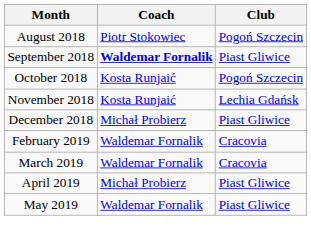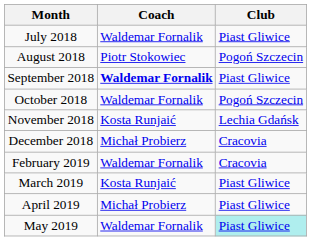 <table class="wikitable" style="text-align:center">
 <tr>
 <th>Month</th>
 <th>Coach</th>
 <th>Club</th>
+</tr>
+<tr>
+<td>July 2018</td>
+<td align="left"> <a href='#'>Waldemar Fornalik</a></td>
+<td align="left"><a href='#'>Piast Gliwice</a></td>
 </tr>
 <tr>
 <td>August 2018</td>
 <td align="left"> <a href='#'>Piotr Stokowiec</a></td>
 <td align="left"><a href='#'>Pogoń Szczecin</a></td>
 </tr>
 <tr>
 <td>September 2018</td>
 <td align="left"><strong> <a href='#'>Waldemar Fornalik</a></strong></td>
 <td align="left"><a href='#'>Piast Gliwice</a></td>
 </tr>
 <tr>
 <td>October 2018</td>
-<td align="left"> <a href='#'>Kosta Runjaić</a></td>
+<td align="left"> <a href='#'>Waldemar Fornalik</a></td>
 <td align="left"><a href='#'>Pogoń Szczecin</a></td>
 </tr>
 <tr>
 <td>November 2018</td>
 <td align="left"> <a href='#'>Kosta Runjaić</a></td>
 <td align="left"><a href='#'>Lechia Gdańsk</a></td>
 </tr>
 <tr>
 <td>December 2018</td>
 <td align="left"> <a href='#'>Michał Probierz</a></td>
-<td align="left"><a href='#'>Piast Gliwice</a></td>
+<td align="left"><a href='#'>Cracovia</a></td>
 </tr>
 <tr>
 <td>February 2019</td>
 <td align="left"> <a href='#'>Waldemar Fornalik</a></td>
 <td align="left"><a href='#'>Cracovia</a></td>
 </tr>
 <tr>
 <td>March 2019</td>
-<td align="left"> <a href='#'>Waldemar Fornalik</a></td>
-<td align="left"><a href='#'>Cracovia</a></td>
+<td align="left"> <a href='#'>Kosta Runjaić</a></td>
+<td align="left"><a href='#'>Piast Gliwice</a></td>
 </tr>
 <tr>
 <td>April 2019</td>
 <td align="left"> <a href='#'>Michał Probierz</a></td>
 <td align="left"><a href='#'>Piast Gliwice</a></td>
 </tr>
 <tr>
 <td>May 2019</td>
 <td align="left"> <a href='#'>Waldemar Fornalik</a></td>
-<td align="left"><a href='#'>Piast Gliwice</a></td>
+<td align="left" style="background: paleturquoise;"><a href='#'>Piast Gliwice</a></td>
 </tr>
 </table>
